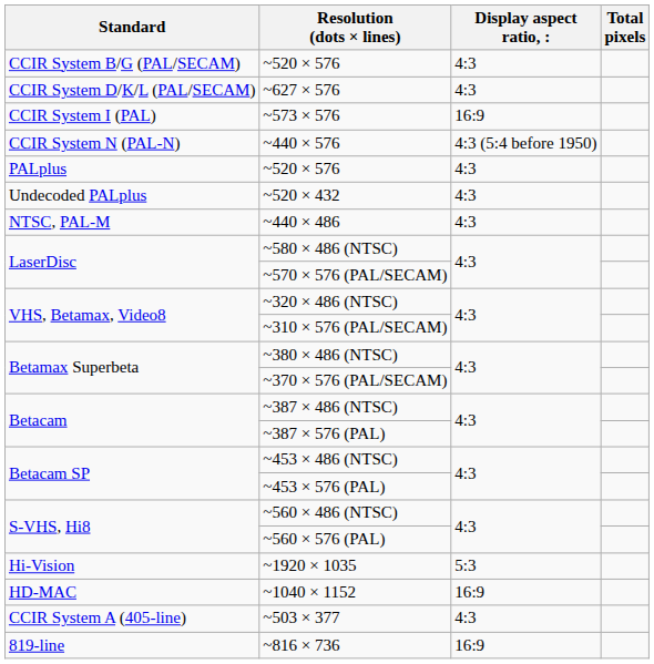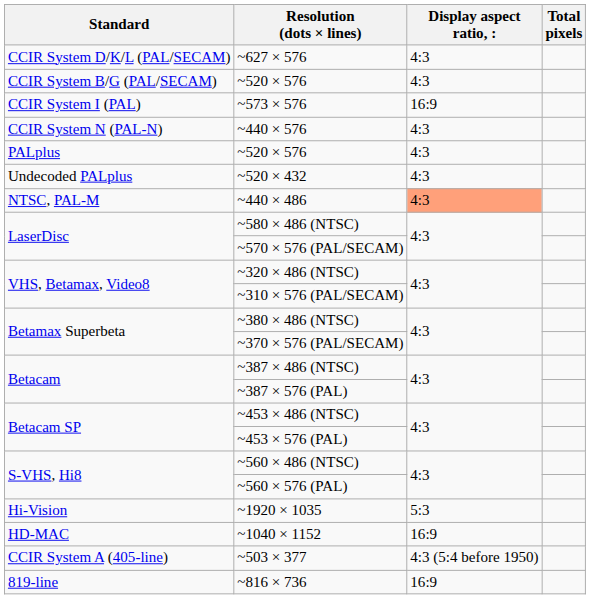 <table class="wikitable sortable">
 <tr>
 <th>Standard</th>
 <th data-sort-type="number">Resolution <br>(dots × lines)</th>
 <th>Display aspect <br>ratio, :</th>
 <th>Total <br>pixels</th>
 </tr>
 <tr>
-<td><a href='#'>CCIR System B</a>/<a href='#'>G</a> (<a href='#'>PAL</a>/<a href='#'>SECAM</a>)</td>
-<td>~520 × 576</td>
+<td><a href='#'>CCIR System D</a>/<a href='#'>K</a>/<a href='#'>L</a> (<a href='#'>PAL</a>/<a href='#'>SECAM</a>)</td>
+<td>~627 × 576</td>
 <td>4:3</td>
 <td></td>
 </tr>
 <tr>
-<td><a href='#'>CCIR System D</a>/<a href='#'>K</a>/<a href='#'>L</a> (<a href='#'>PAL</a>/<a href='#'>SECAM</a>)</td>
-<td>~627 × 576</td>
+<td><a href='#'>CCIR System B</a>/<a href='#'>G</a> (<a href='#'>PAL</a>/<a href='#'>SECAM</a>)</td>
+<td>~520 × 576</td>
 <td>4:3</td>
 <td></td>
 </tr>
 <tr>
 <td><a href='#'>CCIR System I</a> (<a href='#'>PAL</a>)</td>
 <td>~573 × 576</td>
 <td>16:9</td>
 <td></td>
 </tr>
 <tr>
 <td><a href='#'>CCIR System N</a> (<a href='#'>PAL-N</a>)</td>
 <td>~440 × 576</td>
-<td>4:3 (5:4 before 1950)</td>
+<td>4:3</td>
 <td></td>
 </tr>
 <tr>
 <td><a href='#'>PALplus</a></td>
 <td>~520 × 576</td>
 <td>4:3</td>
 <td></td>
 </tr>
 <tr>
 <td>Undecoded <a href='#'>PALplus</a></td>
 <td>~520 × 432</td>
 <td>4:3</td>
 <td></td>
 </tr>
 <tr>
 <td><a href='#'>NTSC</a>, <a href='#'>PAL-M</a></td>
 <td>~440 × 486</td>
-<td>4:3</td>
+<td style="background: lightsalmon;">4:3</td>
 <td></td>
 </tr>
 <tr>
 <td rowspan="2"><a href='#'>LaserDisc</a></td>
 <td>~580 × 486 (NTSC)</td>
 <td rowspan="2">4:3</td>
 <td></td>
 </tr>
 <tr>
 <td>~570 × 576 (PAL/SECAM)</td>
 <td></td>
 </tr>
 <tr>
 <td rowspan="2"><a href='#'>VHS</a>, <a href='#'>Betamax</a>, <a href='#'>Video8</a></td>
 <td>~320 × 486 (NTSC)</td>
 <td rowspan="2">4:3</td>
 <td></td>
 </tr>
 <tr>
 <td>~310 × 576 (PAL/SECAM)</td>
 <td></td>
 </tr>
 <tr>
 <td rowspan="2"><a href='#'>Betamax</a> Superbeta</td>
 <td>~380 × 486 (NTSC)</td>
 <td rowspan="2">4:3</td>
 <td></td>
 </tr>
 <tr>
 <td>~370 × 576 (PAL/SECAM)</td>
 <td></td>
 </tr>
 <tr>
 <td rowspan="2"><a href='#'>Betacam</a></td>
 <td>~387 × 486 (NTSC)</td>
 <td rowspan="2">4:3</td>
 <td></td>
 </tr>
 <tr>
 <td>~387 × 576 (PAL)</td>
 <td></td>
 </tr>
 <tr>
 <td rowspan="2"><a href='#'>Betacam SP</a></td>
 <td>~453 × 486 (NTSC)</td>
 <td rowspan="2">4:3</td>
 <td></td>
 </tr>
 <tr>
 <td>~453 × 576 (PAL)</td>
 <td></td>
 </tr>
 <tr>
 <td rowspan="2"><a href='#'>S-VHS</a>, <a href='#'>Hi8</a></td>
 <td>~560 × 486 (NTSC)</td>
 <td rowspan="2">4:3</td>
 <td></td>
 </tr>
 <tr>
 <td>~560 × 576 (PAL)</td>
 <td></td>
 </tr>
 <tr>
 <td><a href='#'>Hi-Vision</a></td>
 <td>~1920 × 1035</td>
 <td>5:3</td>
 <td></td>
 </tr>
 <tr>
 <td><a href='#'>HD-MAC</a></td>
 <td>~1040 × 1152</td>
 <td>16:9 </td>
 <td></td>
 </tr>
 <tr>
 <td><a href='#'>CCIR System A</a> (<a href='#'>405-line</a>)</td>
 <td>~503 × 377</td>
-<td>4:3</td>
+<td>4:3 (5:4 before 1950)</td>
 <td></td>
 </tr>
 <tr>
 <td><a href='#'>819-line</a></td>
 <td>~816 × 736</td>
 <td>16:9 </td>
 <td></td>
 </tr>
 </table>
